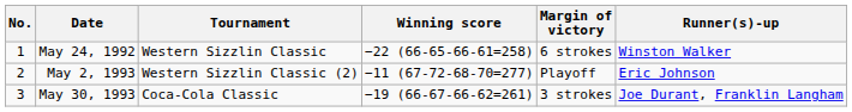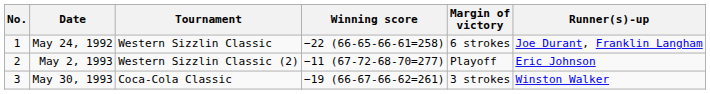 <table class="wikitable" style="font-size:95%;">
 <tr>
 <th>No.</th>
 <th>Date</th>
 <th>Tournament</th>
 <th>Winning score</th>
 <th>Margin of<br>victory</th>
 <th>Runner(s)-up</th>
 </tr>
 <tr>
 <td align=center>1</td>
 <td align=right>May 24, 1992</td>
 <td>Western Sizzlin Classic</td>
 <td>−22 (66-65-66-61=258)</td>
 <td>6 strokes</td>
-<td> <a href='#'>Winston Walker</a></td>
+<td> <a href='#'>Joe Durant</a>,  <a href='#'>Franklin Langham</a></td>
 </tr>
 <tr>
 <td align=center>2</td>
 <td align=right>May 2, 1993</td>
 <td>Western Sizzlin Classic (2)</td>
 <td>−11 (67-72-68-70=277)</td>
 <td>Playoff</td>
 <td> <a href='#'>Eric Johnson</a></td>
 </tr>
 <tr>
 <td align=center>3</td>
 <td align=right>May 30, 1993</td>
 <td>Coca-Cola Classic</td>
 <td>−19 (66-67-66-62=261)</td>
 <td>3 strokes</td>
-<td> <a href='#'>Joe Durant</a>,  <a href='#'>Franklin Langham</a></td>
+<td> <a href='#'>Winston Walker</a></td>
 </tr>
 </table>
